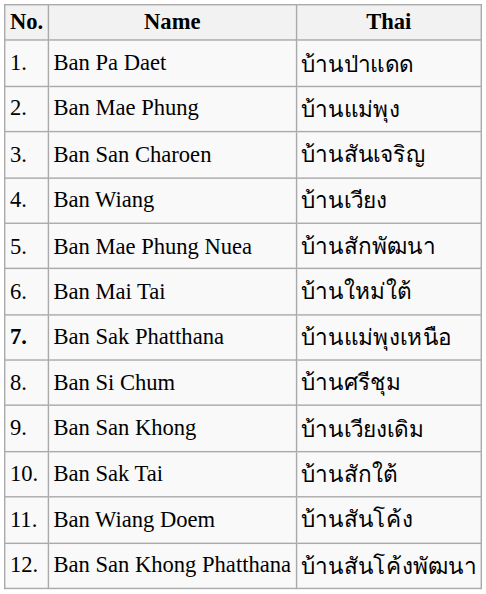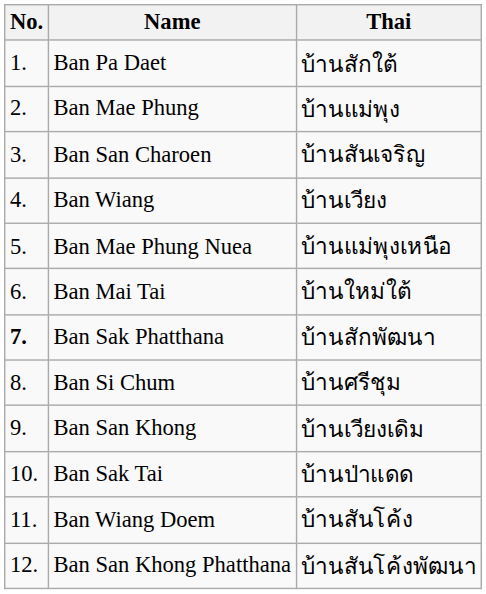 <table class="wikitable sortable">
 <tr>
 <th>No.</th>
 <th>Name</th>
 <th>Thai</th>
 </tr>
 <tr>
 <td>1.</td>
 <td>Ban Pa Daet</td>
-<td>บ้านป่าแดด</td>
+<td>บ้านสักใต้</td>
 </tr>
 <tr>
 <td>2.</td>
 <td>Ban Mae Phung</td>
 <td>บ้านแม่พุง</td>
 </tr>
 <tr>
 <td>3.</td>
 <td>Ban San Charoen</td>
 <td>บ้านสันเจริญ</td>
 </tr>
 <tr>
 <td>4.</td>
 <td>Ban Wiang</td>
 <td>บ้านเวียง</td>
 </tr>
 <tr>
 <td>5.</td>
 <td>Ban Mae Phung Nuea</td>
-<td>บ้านสักพัฒนา</td>
+<td>บ้านแม่พุงเหนือ</td>
 </tr>
 <tr>
 <td>6.</td>
 <td>Ban Mai Tai</td>
 <td>บ้านใหม่ใต้</td>
 </tr>
 <tr>
 <td><strong>7.</strong></td>
 <td>Ban Sak Phatthana</td>
-<td>บ้านแม่พุงเหนือ</td>
+<td>บ้านสักพัฒนา</td>
 </tr>
 <tr>
 <td>8.</td>
 <td>Ban Si Chum</td>
 <td>บ้านศรีชุม</td>
 </tr>
 <tr>
 <td>9.</td>
 <td>Ban San Khong</td>
 <td>บ้านเวียงเดิม</td>
 </tr>
 <tr>
 <td>10.</td>
 <td>Ban Sak Tai</td>
-<td>บ้านสักใต้</td>
+<td>บ้านป่าแดด</td>
 </tr>
 <tr>
 <td>11.</td>
 <td>Ban Wiang Doem</td>
 <td>บ้านสันโค้ง</td>
 </tr>
 <tr>
 <td>12.</td>
 <td>Ban San Khong Phatthana</td>
 <td>บ้านสันโค้งพัฒนา</td>
 </tr>
 </table>
